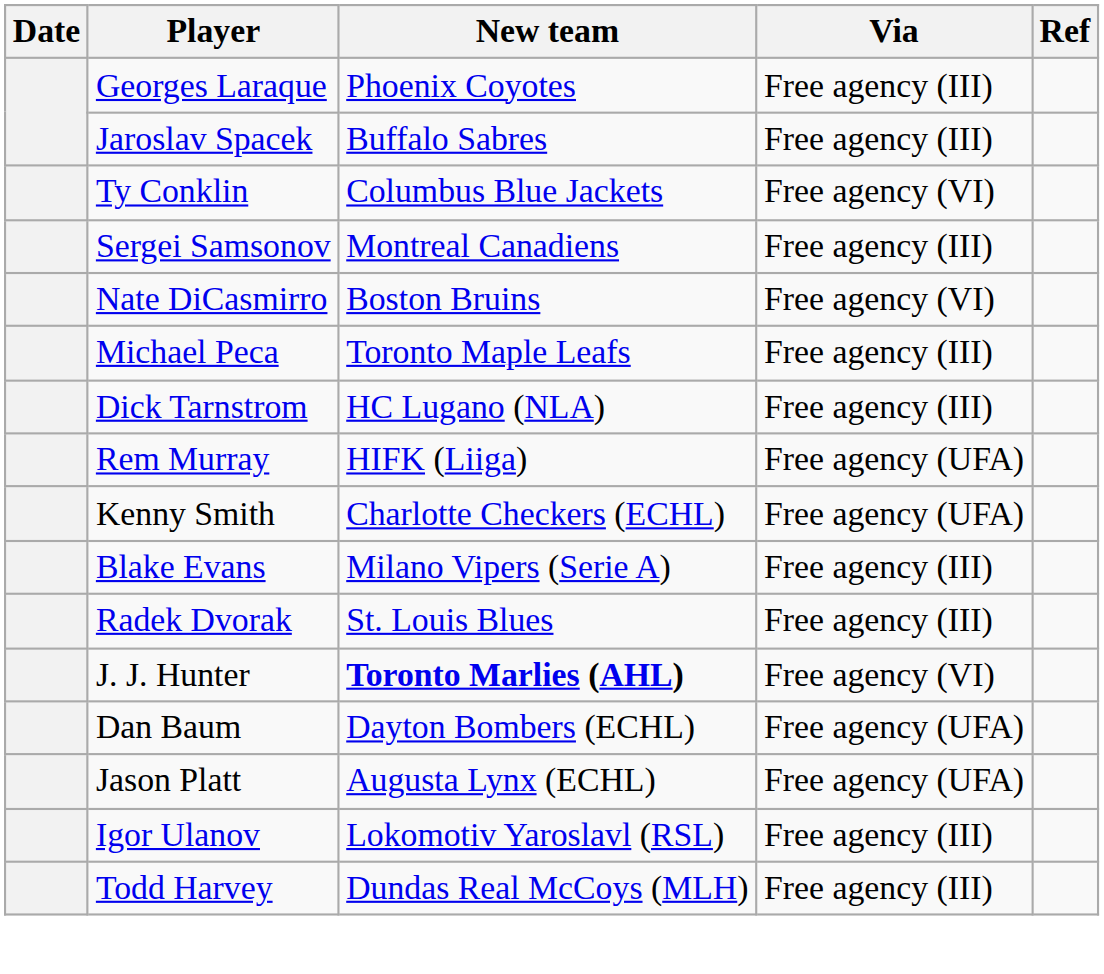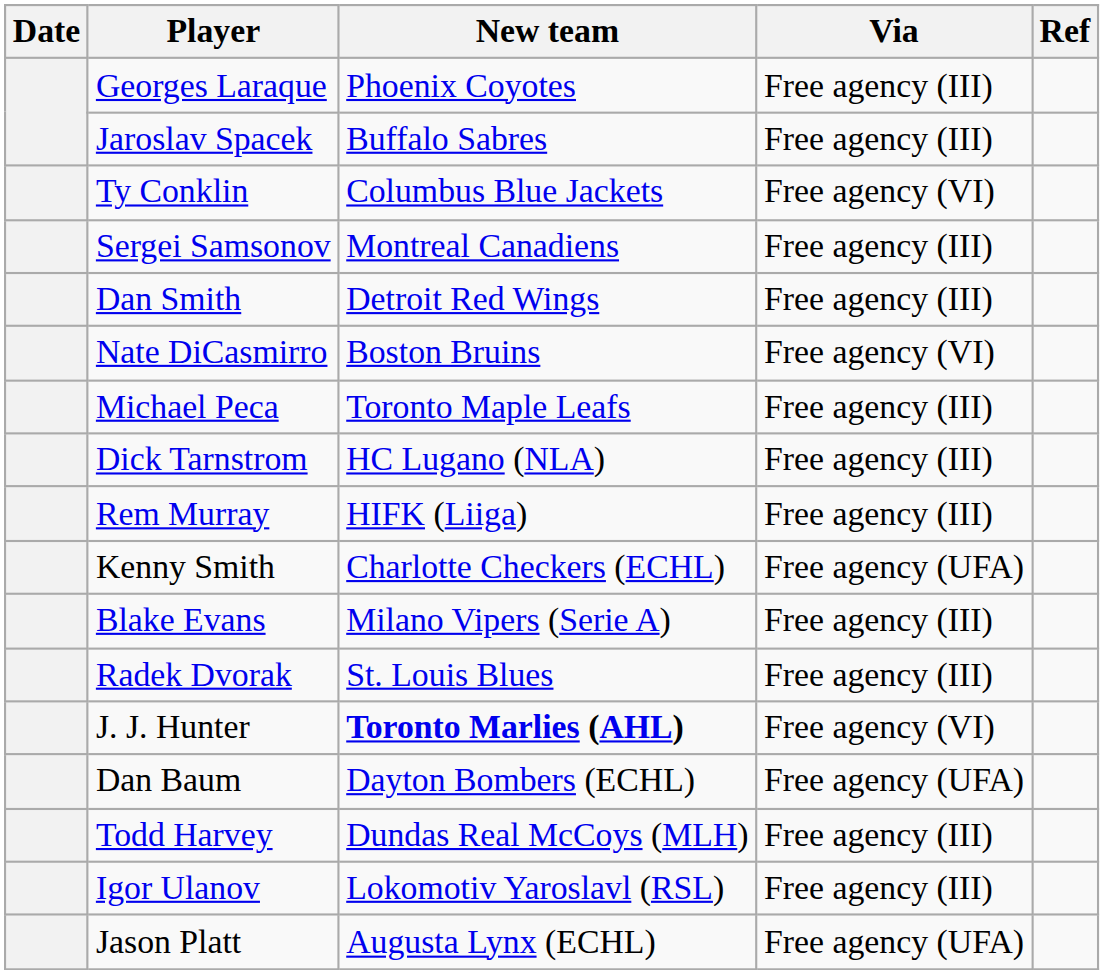 <table class="wikitable plainrowheaders">
 <tr style="background:#ddd; text-align:center;">
 <th>Date</th>
 <th>Player</th>
 <th>New team</th>
 <th>Via</th>
 <th>Ref</th>
 </tr>
 <tr>
 <th scope="row" rowspan=2></th>
 <td><a href='#'>Georges Laraque</a></td>
 <td><a href='#'>Phoenix Coyotes</a></td>
 <td>Free agency (III)</td>
 <td></td>
 </tr>
 <tr>
 <td><a href='#'>Jaroslav Spacek</a></td>
 <td><a href='#'>Buffalo Sabres</a></td>
 <td>Free agency (III)</td>
 <td></td>
 </tr>
 <tr>
 <th scope="row"></th>
 <td><a href='#'>Ty Conklin</a></td>
 <td><a href='#'>Columbus Blue Jackets</a></td>
 <td>Free agency (VI)</td>
 <td></td>
 </tr>
 <tr>
 <th scope="row"></th>
 <td><a href='#'>Sergei Samsonov</a></td>
 <td><a href='#'>Montreal Canadiens</a></td>
 <td>Free agency (III)</td>
 <td></td>
 </tr>
 <tr>
 <th scope="row"></th>
+<td><a href='#'>Dan Smith</a></td>
+<td><a href='#'>Detroit Red Wings</a></td>
+<td>Free agency (III)</td>
+<td></td>
+</tr>
+<tr>
+<th scope="row"></th>
 <td><a href='#'>Nate DiCasmirro</a></td>
 <td><a href='#'>Boston Bruins</a></td>
 <td>Free agency (VI)</td>
 <td></td>
 </tr>
 <tr>
 <th scope="row"></th>
 <td><a href='#'>Michael Peca</a></td>
 <td><a href='#'>Toronto Maple Leafs</a></td>
 <td>Free agency (III)</td>
 <td></td>
 </tr>
 <tr>
 <th scope="row"></th>
 <td><a href='#'>Dick Tarnstrom</a></td>
 <td><a href='#'>HC Lugano</a> (<a href='#'>NLA</a>)</td>
 <td>Free agency (III)</td>
 <td></td>
 </tr>
 <tr>
 <th scope="row"></th>
 <td><a href='#'>Rem Murray</a></td>
 <td><a href='#'>HIFK</a> (<a href='#'>Liiga</a>)</td>
-<td>Free agency (UFA)</td>
+<td>Free agency (III)</td>
 <td></td>
 </tr>
 <tr>
 <th scope="row"></th>
 <td>Kenny Smith</td>
 <td><a href='#'>Charlotte Checkers</a> (<a href='#'>ECHL</a>)</td>
 <td>Free agency (UFA)</td>
 <td></td>
 </tr>
 <tr>
 <th scope="row"></th>
 <td><a href='#'>Blake Evans</a></td>
 <td><a href='#'>Milano Vipers</a> (<a href='#'>Serie A</a>)</td>
 <td>Free agency (III)</td>
 <td></td>
 </tr>
 <tr>
 <th scope="row"></th>
 <td><a href='#'>Radek Dvorak</a></td>
 <td><a href='#'>St. Louis Blues</a></td>
 <td>Free agency (III)</td>
 <td></td>
 </tr>
 <tr>
 <th scope="row"></th>
 <td>J. J. Hunter</td>
 <td><strong><a href='#'>Toronto Marlies</a> (<a href='#'>AHL</a>)</strong></td>
 <td>Free agency (VI)</td>
 <td></td>
 </tr>
 <tr>
 <th scope="row"></th>
 <td>Dan Baum</td>
 <td><a href='#'>Dayton Bombers</a> (ECHL)</td>
 <td>Free agency (UFA)</td>
 <td></td>
 </tr>
 <tr>
 <th scope="row"></th>
-<td>Jason Platt</td>
-<td><a href='#'>Augusta Lynx</a> (ECHL)</td>
-<td>Free agency (UFA)</td>
+<td><a href='#'>Todd Harvey</a></td>
+<td><a href='#'>Dundas Real McCoys</a> (<a href='#'>MLH</a>)</td>
+<td>Free agency (III)</td>
 <td></td>
 </tr>
 <tr>
 <th scope="row"></th>
 <td><a href='#'>Igor Ulanov</a></td>
 <td><a href='#'>Lokomotiv Yaroslavl</a> (<a href='#'>RSL</a>)</td>
 <td>Free agency (III)</td>
 <td></td>
 </tr>
 <tr>
 <th scope="row"></th>
-<td><a href='#'>Todd Harvey</a></td>
-<td><a href='#'>Dundas Real McCoys</a> (<a href='#'>MLH</a>)</td>
-<td>Free agency (III)</td>
+<td>Jason Platt</td>
+<td><a href='#'>Augusta Lynx</a> (ECHL)</td>
+<td>Free agency (UFA)</td>
 <td></td>
 </tr>
 </table>
